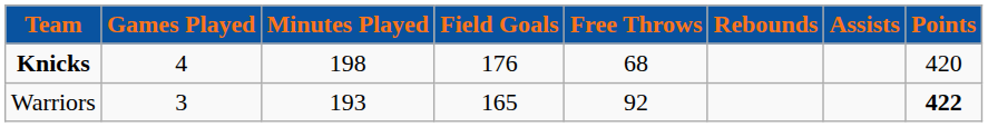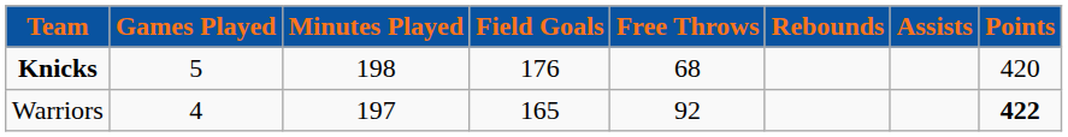 <table class="wikitable">
 <tr>
 <th style="color:#FF7518; background:#0953a0;">Team</th>
 <th style="color:#FF7518; background:#0953a0;">Games Played</th>
 <th style="color:#FF7518; background:#0953a0;">Minutes Played</th>
 <th style="color:#FF7518; background:#0953a0;">Field Goals</th>
 <th style="color:#FF7518; background:#0953a0;">Free Throws</th>
 <th style="color:#FF7518; background:#0953a0;">Rebounds</th>
 <th style="color:#FF7518; background:#0953a0;">Assists</th>
 <th style="color:#FF7518; background:#0953a0;">Points</th>
 </tr>
 <tr align="center">
 <td><strong>Knicks</strong></td>
-<td>4</td>
+<td>5</td>
 <td>198</td>
 <td>176</td>
 <td>68</td>
 <td></td>
 <td></td>
 <td>420</td>
 </tr>
 <tr align="center">
 <td>Warriors</td>
-<td>3</td>
-<td>193</td>
+<td>4</td>
+<td>197</td>
 <td>165</td>
 <td>92</td>
 <td></td>
 <td></td>
 <td><strong>422</strong></td>
 </tr>
 </table>
